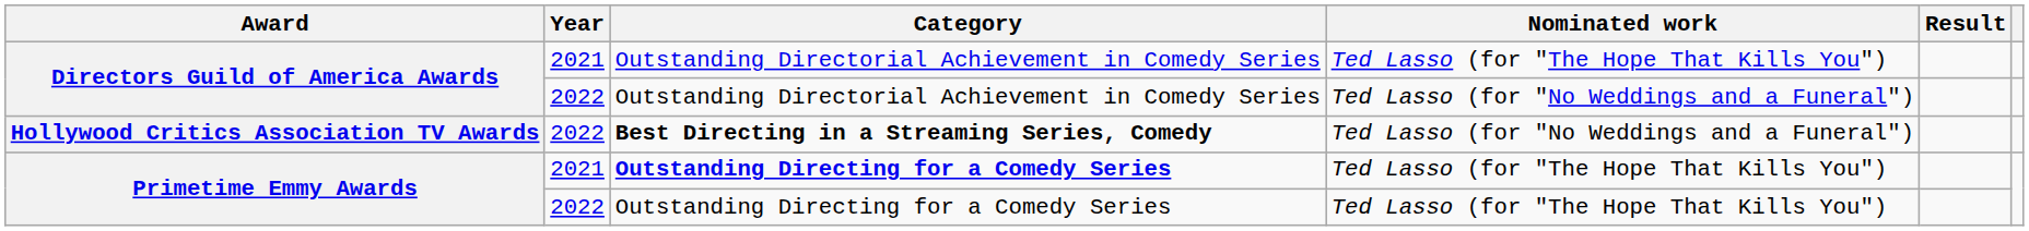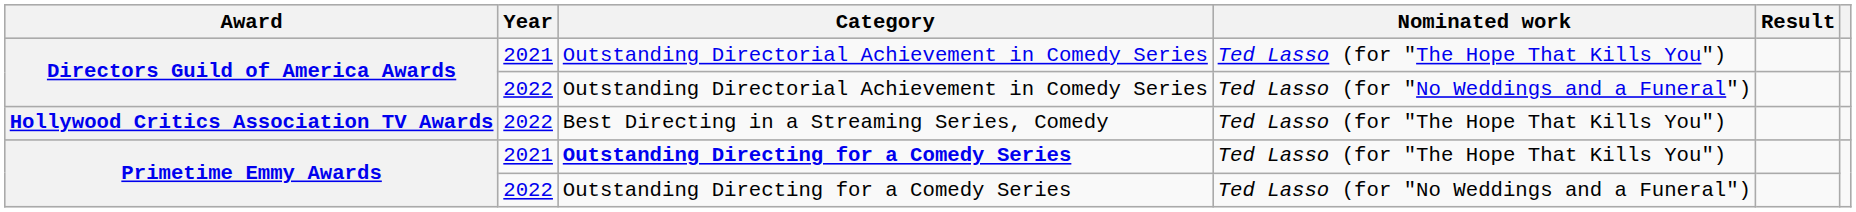 <table class="wikitable plainrowheaders">
 <tr>
 <th scope="col">Award</th>
 <th scope="col">Year</th>
 <th scope="col">Category</th>
 <th scope="col">Nominated work</th>
 <th scope="col">Result</th>
 <th scope="col"></th>
 </tr>
 <tr>
 <th scope="rowgroup" rowspan="2"><a href='#'>Directors Guild of America Awards</a></th>
 <td style="text-align:center;"><a href='#'>2021</a></td>
 <td><a href='#'>Outstanding Directorial Achievement in Comedy Series</a></td>
 <td><em><a href='#'>Ted Lasso</a></em> (for "<a href='#'>The Hope That Kills You</a>")</td>
 <td></td>
 <td style="text-align:center;"></td>
 </tr>
 <tr>
 <td style="text-align:center;"><a href='#'>2022</a></td>
 <td>Outstanding Directorial Achievement in Comedy Series</td>
 <td><em>Ted Lasso</em> (for "<a href='#'>No Weddings and a Funeral</a>")</td>
 <td></td>
 <td style="text-align:center;"></td>
 </tr>
 <tr>
 <th scope="row"><a href='#'>Hollywood Critics Association TV Awards</a></th>
 <td style="text-align:center;"><a href='#'>2022</a></td>
-<td><strong>Best Directing in a Streaming Series, Comedy</strong></td>
-<td><em>Ted Lasso</em> (for "No Weddings and a Funeral")</td>
+<td>Best Directing in a Streaming Series, Comedy</td>
+<td><em>Ted Lasso</em> (for "The Hope That Kills You")</td>
 <td></td>
 <td style="text-align:center;"></td>
 </tr>
 <tr>
 <th scope="rowgroup" rowspan="2"><a href='#'>Primetime Emmy Awards</a></th>
 <td style="text-align:center;"><a href='#'>2021</a></td>
 <td><strong><a href='#'>Outstanding Directing for a Comedy Series</a></strong></td>
 <td><em>Ted Lasso</em> (for "The Hope That Kills You")</td>
 <td></td>
 <td rowspan="2" style="text-align:center;"></td>
 </tr>
 <tr>
 <td style="text-align:center;"><a href='#'>2022</a></td>
 <td>Outstanding Directing for a Comedy Series</td>
-<td><em>Ted Lasso</em> (for "The Hope That Kills You")</td>
+<td><em>Ted Lasso</em> (for "No Weddings and a Funeral")</td>
 <td></td>
 </tr>
 </table>
